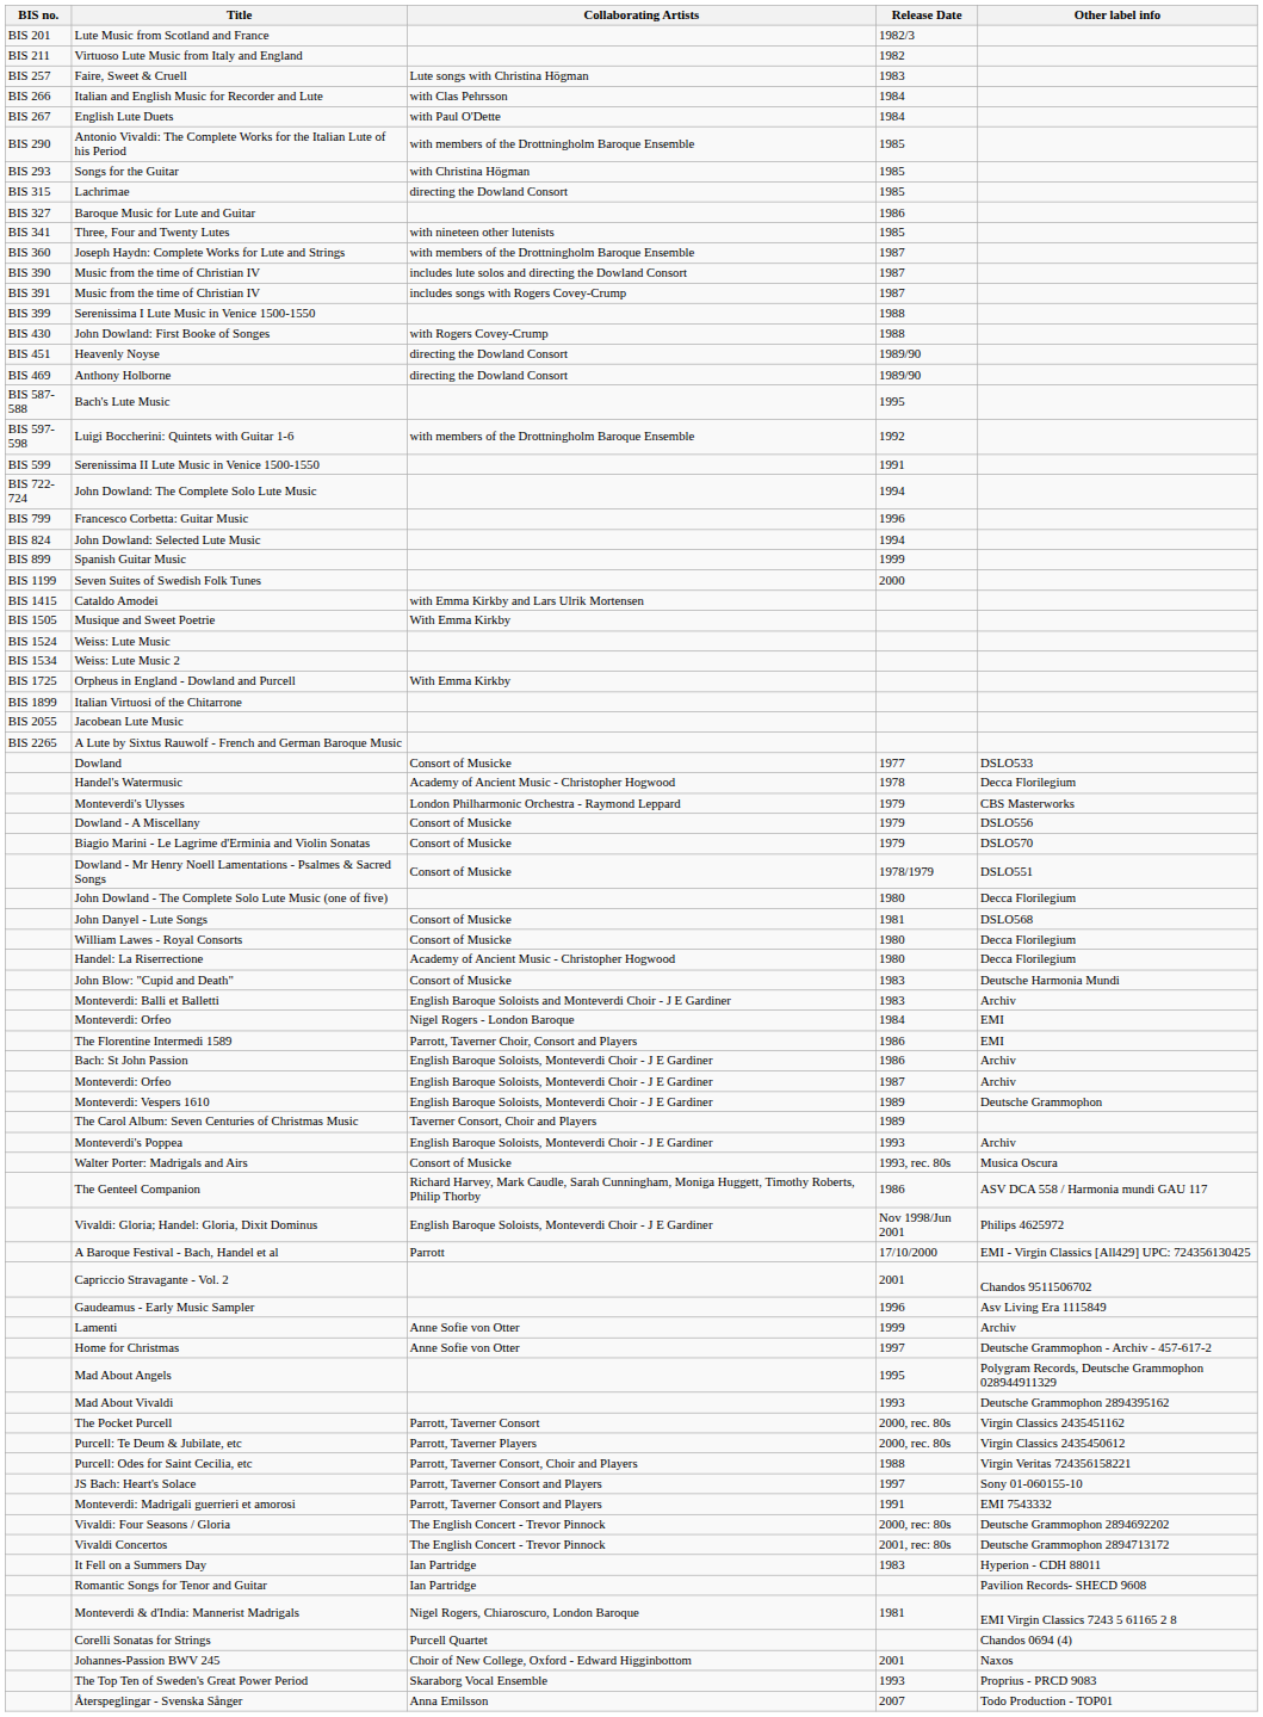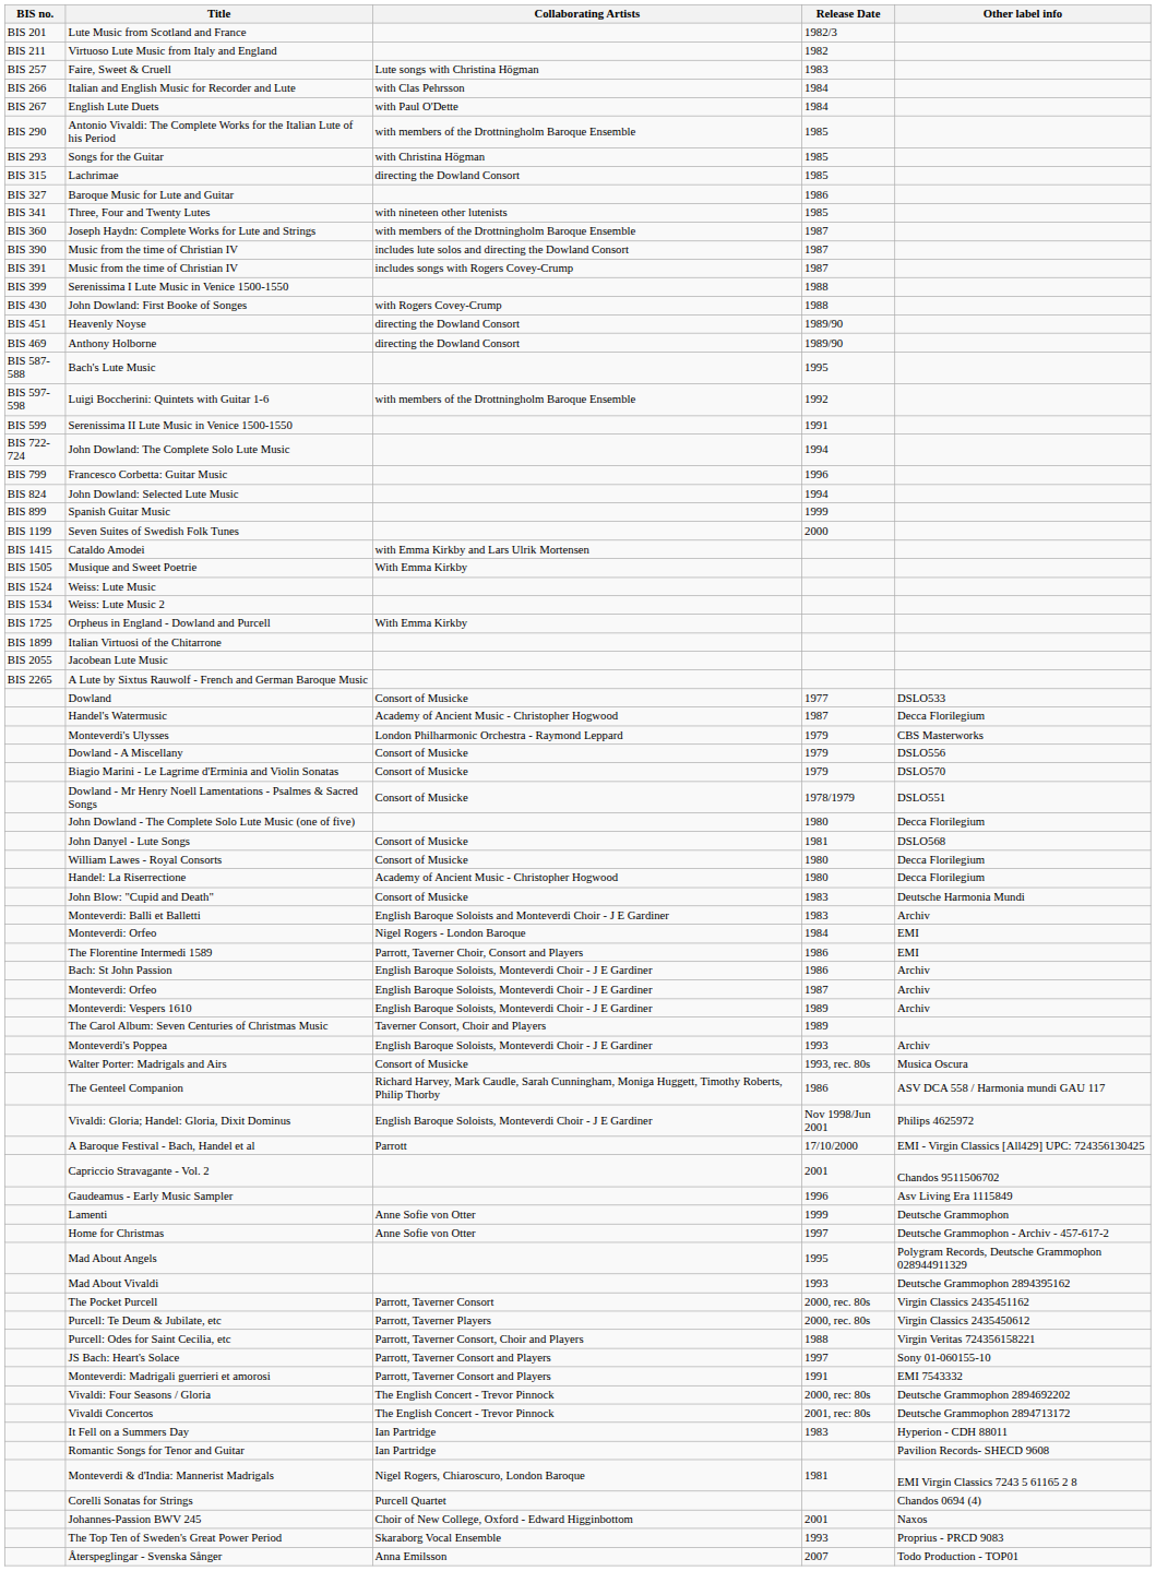 <table class="wikitable">
 <tr>
 <th>BIS no.</th>
 <th>Title</th>
 <th>Collaborating Artists</th>
 <th>Release Date</th>
 <th>Other label info</th>
 </tr>
 <tr>
 <td>BIS 201</td>
 <td>Lute Music from Scotland and France</td>
 <td></td>
 <td>1982/3</td>
 <td></td>
 </tr>
 <tr>
 <td>BIS 211</td>
 <td>Virtuoso Lute Music from Italy and England</td>
 <td></td>
 <td>1982</td>
 <td></td>
 </tr>
 <tr>
 <td>BIS 257</td>
 <td>Faire, Sweet & Cruell</td>
 <td>Lute songs with Christina Högman</td>
 <td>1983</td>
 <td></td>
 </tr>
 <tr>
 <td>BIS 266</td>
 <td>Italian and English Music for Recorder and Lute</td>
 <td>with Clas Pehrsson</td>
 <td>1984</td>
 <td></td>
 </tr>
 <tr>
 <td>BIS 267</td>
 <td>English Lute Duets</td>
 <td>with Paul O'Dette</td>
 <td>1984</td>
 <td></td>
 </tr>
 <tr>
 <td>BIS 290</td>
 <td>Antonio Vivaldi: The Complete Works for the Italian Lute of his Period</td>
 <td>with members of the Drottningholm Baroque Ensemble</td>
 <td>1985</td>
 <td></td>
 </tr>
 <tr>
 <td>BIS 293</td>
 <td>Songs for the Guitar</td>
 <td>with Christina Högman</td>
 <td>1985</td>
 <td></td>
 </tr>
 <tr>
 <td>BIS 315</td>
 <td>Lachrimae</td>
 <td>directing the Dowland Consort</td>
 <td>1985</td>
 <td></td>
 </tr>
 <tr>
 <td>BIS 327</td>
 <td>Baroque Music for Lute and Guitar</td>
 <td></td>
 <td>1986</td>
 <td></td>
 </tr>
 <tr>
 <td>BIS 341</td>
 <td>Three, Four and Twenty Lutes</td>
 <td>with nineteen other lutenists</td>
 <td>1985</td>
 <td></td>
 </tr>
 <tr>
 <td>BIS 360</td>
 <td>Joseph Haydn: Complete Works for Lute and Strings</td>
 <td>with members of the Drottningholm Baroque Ensemble</td>
 <td>1987</td>
 <td></td>
 </tr>
 <tr>
 <td>BIS 390</td>
 <td>Music from the time of Christian IV</td>
 <td>includes lute solos and directing the Dowland Consort</td>
 <td>1987</td>
 <td></td>
 </tr>
 <tr>
 <td>BIS 391</td>
 <td>Music from the time of Christian IV</td>
 <td>includes songs with Rogers Covey-Crump</td>
 <td>1987</td>
 <td></td>
 </tr>
 <tr>
 <td>BIS 399</td>
 <td>Serenissima I Lute Music in Venice 1500-1550</td>
 <td></td>
 <td>1988</td>
 <td></td>
 </tr>
 <tr>
 <td>BIS 430</td>
 <td>John Dowland: First Booke of Songes</td>
 <td>with Rogers Covey-Crump</td>
 <td>1988</td>
 <td></td>
 </tr>
 <tr>
 <td>BIS 451</td>
 <td>Heavenly Noyse</td>
 <td>directing the Dowland Consort</td>
 <td>1989/90</td>
 <td></td>
 </tr>
 <tr>
 <td>BIS 469</td>
 <td>Anthony Holborne</td>
 <td>directing the Dowland Consort</td>
 <td>1989/90</td>
 <td></td>
 </tr>
 <tr>
 <td>BIS 587-588</td>
 <td>Bach's Lute Music</td>
 <td></td>
 <td>1995</td>
 <td></td>
 </tr>
 <tr>
 <td>BIS 597-598</td>
 <td>Luigi Boccherini: Quintets with Guitar 1-6</td>
 <td>with members of the Drottningholm Baroque Ensemble</td>
 <td>1992</td>
 <td></td>
 </tr>
 <tr>
 <td>BIS 599</td>
 <td>Serenissima II Lute Music in Venice 1500-1550</td>
 <td></td>
 <td>1991</td>
 <td></td>
 </tr>
 <tr>
 <td>BIS 722-724</td>
 <td>John Dowland: The Complete Solo Lute Music</td>
 <td></td>
 <td>1994</td>
 <td></td>
 </tr>
 <tr>
 <td>BIS 799</td>
 <td>Francesco Corbetta: Guitar Music</td>
 <td></td>
 <td>1996</td>
 <td></td>
 </tr>
 <tr>
 <td>BIS 824</td>
 <td>John Dowland: Selected Lute Music</td>
 <td></td>
 <td>1994</td>
 <td></td>
 </tr>
 <tr>
 <td>BIS 899</td>
 <td>Spanish Guitar Music</td>
 <td></td>
 <td>1999</td>
 <td></td>
 </tr>
 <tr>
 <td>BIS 1199</td>
 <td>Seven Suites of Swedish Folk Tunes</td>
 <td></td>
 <td>2000</td>
 <td></td>
 </tr>
 <tr>
 <td>BIS 1415</td>
 <td>Cataldo Amodei</td>
 <td>with Emma Kirkby and Lars Ulrik Mortensen</td>
 <td></td>
 <td></td>
 </tr>
 <tr>
 <td>BIS 1505</td>
 <td>Musique and Sweet Poetrie</td>
 <td>With Emma Kirkby</td>
 <td></td>
 <td></td>
 </tr>
 <tr>
 <td>BIS 1524</td>
 <td>Weiss: Lute Music</td>
 <td></td>
 <td></td>
 <td></td>
 </tr>
 <tr>
 <td>BIS 1534</td>
 <td>Weiss: Lute Music 2</td>
 <td></td>
 <td></td>
 <td></td>
 </tr>
 <tr>
 <td>BIS 1725</td>
 <td>Orpheus in England - Dowland and Purcell</td>
 <td>With Emma Kirkby</td>
 <td></td>
 <td></td>
 </tr>
 <tr>
 <td>BIS 1899</td>
 <td>Italian Virtuosi of the Chitarrone</td>
 <td></td>
 <td></td>
 <td></td>
 </tr>
 <tr>
 <td>BIS 2055</td>
 <td>Jacobean Lute Music</td>
 <td></td>
 <td></td>
 <td></td>
 </tr>
 <tr>
 <td>BIS 2265</td>
 <td>A Lute by Sixtus Rauwolf - French and German Baroque Music</td>
 <td></td>
 <td></td>
 <td></td>
 </tr>
 <tr>
 <td></td>
 <td>Dowland</td>
 <td>Consort of Musicke</td>
 <td>1977</td>
 <td>DSLO533</td>
 </tr>
 <tr>
 <td></td>
 <td>Handel's Watermusic</td>
 <td>Academy of Ancient Music - Christopher Hogwood</td>
-<td>1978</td>
+<td>1987</td>
 <td>Decca Florilegium</td>
 </tr>
 <tr>
 <td></td>
 <td>Monteverdi's Ulysses</td>
 <td>London Philharmonic Orchestra - Raymond Leppard</td>
 <td>1979</td>
 <td>CBS Masterworks</td>
 </tr>
 <tr>
 <td></td>
 <td>Dowland - A Miscellany</td>
 <td>Consort of Musicke</td>
 <td>1979</td>
 <td>DSLO556</td>
 </tr>
 <tr>
 <td></td>
 <td>Biagio Marini - Le Lagrime d'Erminia and Violin Sonatas</td>
 <td>Consort of Musicke</td>
 <td>1979</td>
 <td>DSLO570</td>
 </tr>
 <tr>
 <td></td>
 <td>Dowland - Mr Henry Noell Lamentations - Psalmes & Sacred Songs</td>
 <td>Consort of Musicke</td>
 <td>1978/1979</td>
 <td>DSLO551</td>
 </tr>
 <tr>
 <td></td>
 <td>John Dowland - The Complete Solo Lute Music (one of five)</td>
 <td></td>
 <td>1980</td>
 <td>Decca Florilegium</td>
 </tr>
 <tr>
 <td></td>
 <td>John Danyel - Lute Songs</td>
 <td>Consort of Musicke</td>
 <td>1981</td>
 <td>DSLO568</td>
 </tr>
 <tr>
 <td></td>
 <td>William Lawes - Royal Consorts</td>
 <td>Consort of Musicke</td>
 <td>1980</td>
 <td>Decca Florilegium</td>
 </tr>
 <tr>
 <td></td>
 <td>Handel: La Riserrectione</td>
 <td>Academy of Ancient Music - Christopher Hogwood</td>
 <td>1980</td>
 <td>Decca Florilegium</td>
 </tr>
 <tr>
 <td></td>
 <td>John Blow: "Cupid and Death"</td>
 <td>Consort of Musicke</td>
 <td>1983</td>
 <td>Deutsche Harmonia Mundi</td>
 </tr>
 <tr>
 <td></td>
 <td>Monteverdi: Balli et Balletti</td>
 <td>English Baroque Soloists and Monteverdi Choir - J E Gardiner</td>
 <td>1983</td>
 <td>Archiv</td>
 </tr>
 <tr>
 <td></td>
 <td>Monteverdi: Orfeo</td>
 <td>Nigel Rogers - London Baroque</td>
 <td>1984</td>
 <td>EMI</td>
 </tr>
 <tr>
 <td></td>
 <td>The Florentine Intermedi 1589</td>
 <td>Parrott, Taverner Choir, Consort and Players</td>
 <td>1986</td>
 <td>EMI</td>
 </tr>
 <tr>
 <td></td>
 <td>Bach: St John Passion</td>
 <td>English Baroque Soloists, Monteverdi Choir - J E Gardiner</td>
 <td>1986</td>
 <td>Archiv</td>
 </tr>
 <tr>
 <td></td>
 <td>Monteverdi: Orfeo</td>
 <td>English Baroque Soloists, Monteverdi Choir - J E Gardiner</td>
 <td>1987</td>
 <td>Archiv</td>
 </tr>
 <tr>
 <td></td>
 <td>Monteverdi: Vespers 1610</td>
 <td>English Baroque Soloists, Monteverdi Choir - J E Gardiner</td>
 <td>1989</td>
-<td>Deutsche Grammophon</td>
+<td>Archiv</td>
 </tr>
 <tr>
 <td></td>
 <td>The Carol Album: Seven Centuries of Christmas Music</td>
 <td>Taverner Consort, Choir and Players</td>
 <td>1989</td>
 <td></td>
 </tr>
 <tr>
 <td></td>
 <td>Monteverdi's Poppea</td>
 <td>English Baroque Soloists, Monteverdi Choir - J E Gardiner</td>
 <td>1993</td>
 <td>Archiv</td>
 </tr>
 <tr>
 <td></td>
 <td>Walter Porter: Madrigals and Airs</td>
 <td>Consort of Musicke</td>
 <td>1993, rec. 80s</td>
 <td>Musica Oscura</td>
 </tr>
 <tr>
 <td></td>
 <td>The Genteel Companion</td>
 <td>Richard Harvey, Mark Caudle, Sarah Cunningham, Moniga Huggett, Timothy Roberts, Philip Thorby</td>
 <td>1986</td>
 <td>ASV DCA 558 / Harmonia mundi GAU 117</td>
 </tr>
 <tr>
 <td></td>
 <td>Vivaldi: Gloria; Handel: Gloria, Dixit Dominus</td>
 <td>English Baroque Soloists, Monteverdi Choir - J E Gardiner</td>
 <td>Nov 1998/Jun 2001</td>
 <td>Philips 4625972</td>
 </tr>
 <tr>
 <td></td>
 <td>A Baroque Festival - Bach, Handel et al</td>
 <td>Parrott</td>
 <td>17/10/2000</td>
 <td>EMI - Virgin Classics [All429] UPC: 724356130425</td>
 </tr>
 <tr>
 <td></td>
 <td>Capriccio Stravagante - Vol. 2</td>
 <td></td>
 <td>2001</td>
 <td><br>Chandos 9511506702</td>
 </tr>
 <tr>
 <td></td>
 <td>Gaudeamus - Early Music Sampler</td>
 <td></td>
 <td>1996</td>
 <td>Asv Living Era 1115849</td>
 </tr>
 <tr>
 <td></td>
 <td>Lamenti</td>
 <td>Anne Sofie von Otter</td>
 <td>1999</td>
-<td>Archiv</td>
+<td>Deutsche Grammophon</td>
 </tr>
 <tr>
 <td></td>
 <td>Home for Christmas</td>
 <td>Anne Sofie von Otter</td>
 <td>1997</td>
 <td>Deutsche Grammophon - Archiv - 457-617-2</td>
 </tr>
 <tr>
 <td></td>
 <td>Mad About Angels</td>
 <td></td>
 <td>1995</td>
 <td>Polygram Records, Deutsche Grammophon 028944911329</td>
 </tr>
 <tr>
 <td></td>
 <td>Mad About Vivaldi</td>
 <td></td>
 <td>1993</td>
 <td>Deutsche Grammophon 2894395162</td>
 </tr>
 <tr>
 <td></td>
 <td>The Pocket Purcell</td>
 <td>Parrott, Taverner Consort</td>
 <td>2000, rec. 80s</td>
 <td>Virgin Classics 2435451162</td>
 </tr>
 <tr>
 <td></td>
 <td>Purcell: Te Deum & Jubilate, etc</td>
 <td>Parrott, Taverner Players</td>
 <td>2000, rec. 80s</td>
 <td>Virgin Classics 2435450612</td>
 </tr>
 <tr>
 <td></td>
 <td>Purcell: Odes for Saint Cecilia, etc</td>
 <td>Parrott, Taverner Consort, Choir and Players</td>
 <td>1988</td>
 <td>Virgin Veritas 724356158221</td>
 </tr>
 <tr>
 <td></td>
 <td>JS Bach: Heart's Solace</td>
 <td>Parrott, Taverner Consort and Players</td>
 <td>1997</td>
 <td>Sony 01-060155-10</td>
 </tr>
 <tr>
 <td></td>
 <td>Monteverdi: Madrigali guerrieri et amorosi</td>
 <td>Parrott, Taverner Consort and Players</td>
 <td>1991</td>
 <td>EMI 7543332</td>
 </tr>
 <tr>
 <td></td>
 <td>Vivaldi: Four Seasons / Gloria</td>
 <td>The English Concert - Trevor Pinnock</td>
 <td>2000, rec: 80s</td>
 <td>Deutsche Grammophon 2894692202</td>
 </tr>
 <tr>
 <td></td>
 <td>Vivaldi Concertos</td>
 <td>The English Concert - Trevor Pinnock</td>
 <td>2001, rec: 80s</td>
 <td>Deutsche Grammophon 2894713172</td>
 </tr>
 <tr>
 <td></td>
 <td>It Fell on a Summers Day</td>
 <td>Ian Partridge</td>
 <td>1983</td>
 <td>Hyperion - CDH 88011</td>
 </tr>
 <tr>
 <td></td>
 <td>Romantic Songs for Tenor and Guitar</td>
 <td>Ian Partridge</td>
 <td></td>
 <td>Pavilion Records- SHECD 9608</td>
 </tr>
 <tr>
 <td></td>
 <td>Monteverdi & d'India: Mannerist Madrigals</td>
 <td>Nigel Rogers, Chiaroscuro, London Baroque</td>
 <td>1981</td>
 <td><br>EMI Virgin Classics 7243 5 61165 2 8</td>
 </tr>
 <tr>
 <td></td>
 <td>Corelli Sonatas for Strings</td>
 <td>Purcell Quartet</td>
 <td></td>
 <td>Chandos 0694 (4)</td>
 </tr>
 <tr>
 <td></td>
 <td>Johannes-Passion BWV 245</td>
 <td>Choir of New College, Oxford - Edward Higginbottom</td>
 <td>2001</td>
 <td>Naxos</td>
 </tr>
 <tr>
 <td></td>
 <td>The Top Ten of Sweden's Great Power Period</td>
 <td>Skaraborg Vocal Ensemble</td>
 <td>1993</td>
 <td>Proprius - PRCD 9083</td>
 </tr>
 <tr>
 <td></td>
 <td>Återspeglingar - Svenska Sånger</td>
 <td>Anna Emilsson</td>
 <td>2007</td>
 <td>Todo Production - TOP01</td>
 </tr>
 </table>
